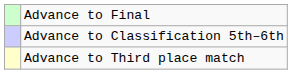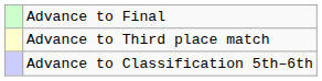 <table class="wikitable">
 <tr>
 <td width=10px bgcolor=#CFC></td>
 <td>Advance to Final</td>
 </tr>
 <tr>
+<td width=10px bgcolor=#FFC></td>
+<td>Advance to Third place match</td>
+</tr>
+<tr>
 <td width=10px bgcolor=#CCF></td>
 <td>Advance to Classification 5th–6th</td>
 </tr>
-<tr>
-<td width=10px bgcolor=#FFC></td>
-<td>Advance to Third place match</td>
-</tr>
 </table>
